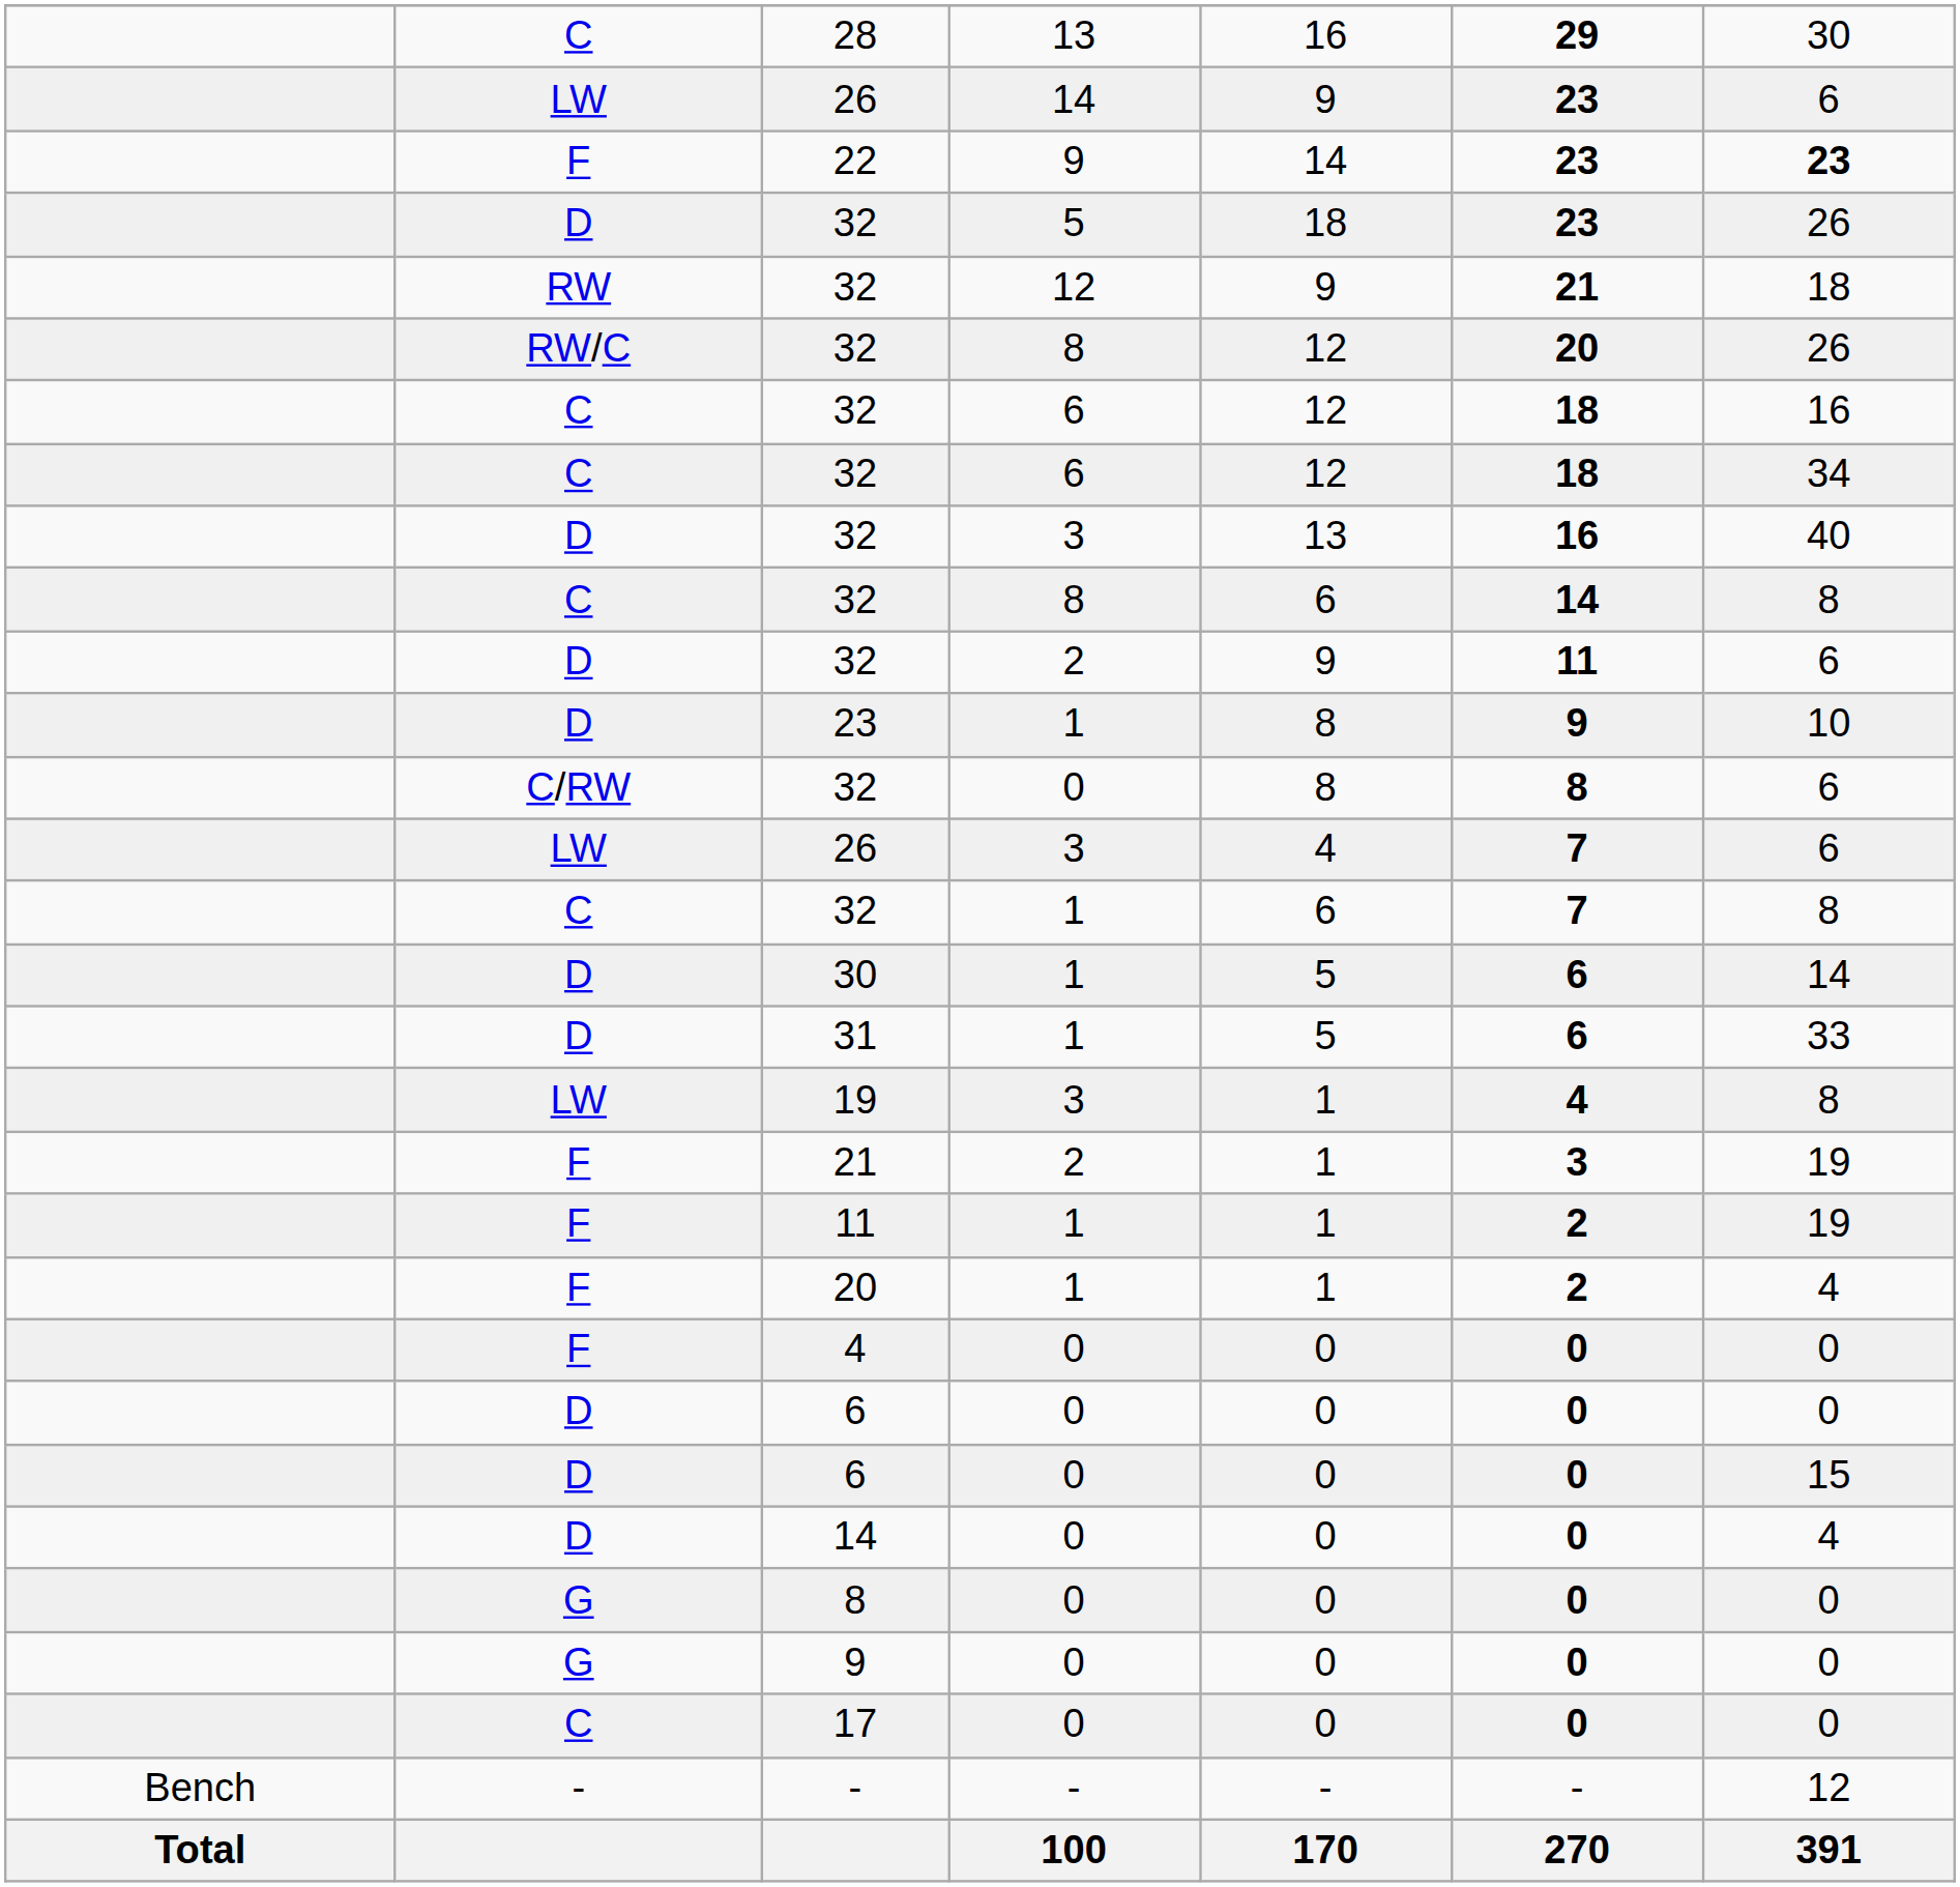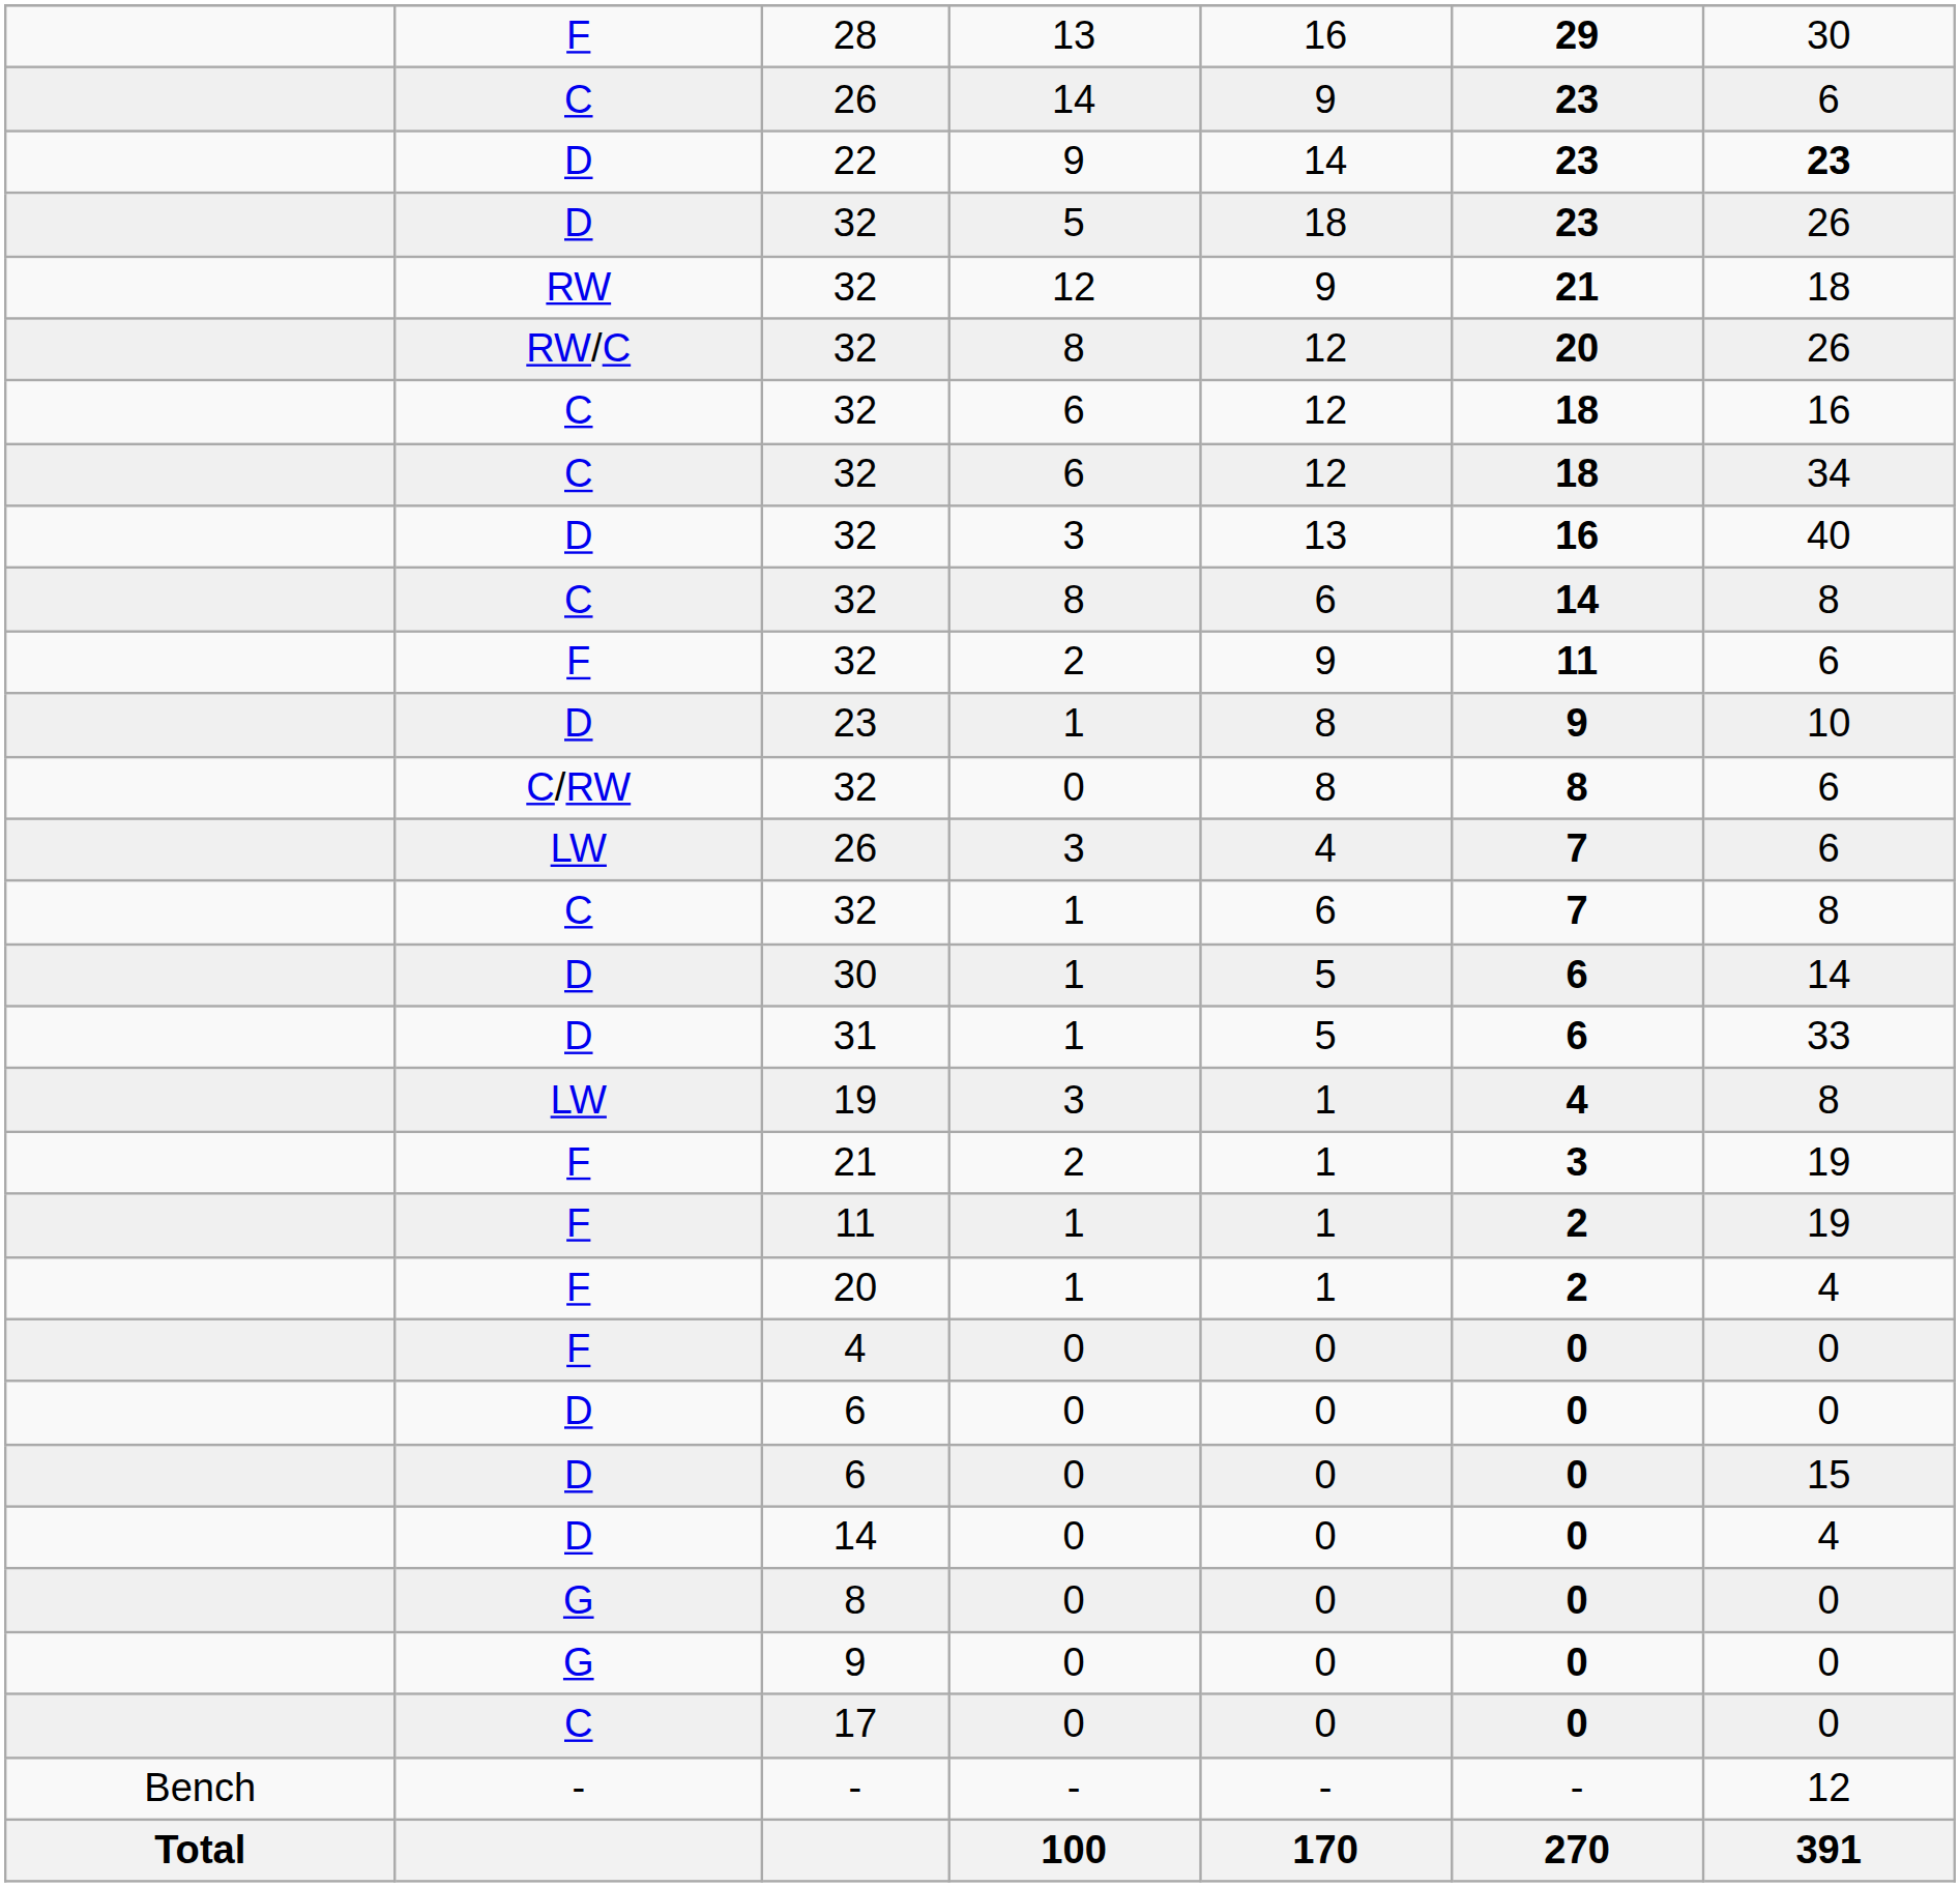 <table class="wikitable sortable" width ="50%">
 <tr align="center">
 </tr>
 <tr align="center" bgcolor="">
 <td></td>
-<td><a href='#'>C</a></td>
+<td><a href='#'>F</a></td>
 <td>28</td>
 <td>13</td>
 <td>16</td>
 <td><strong>29</strong></td>
 <td>30</td>
 </tr>
 <tr align="center" bgcolor="f0f0f0">
 <td></td>
-<td><a href='#'>LW</a></td>
+<td><a href='#'>C</a></td>
 <td>26</td>
 <td>14</td>
 <td>9</td>
 <td><strong>23</strong></td>
 <td>6</td>
 </tr>
 <tr align="center" bgcolor="">
 <td></td>
-<td><a href='#'>F</a></td>
+<td><a href='#'>D</a></td>
 <td>22</td>
 <td>9</td>
 <td>14</td>
 <td><strong>23</strong></td>
 <td><strong>23</strong></td>
 </tr>
 <tr align="center" bgcolor="f0f0f0">
 <td></td>
 <td><a href='#'>D</a></td>
 <td>32</td>
 <td>5</td>
 <td>18</td>
 <td><strong>23</strong></td>
 <td>26</td>
 </tr>
 <tr align="center" bgcolor="">
 <td></td>
 <td><a href='#'>RW</a></td>
 <td>32</td>
 <td>12</td>
 <td>9</td>
 <td><strong>21</strong></td>
 <td>18</td>
 </tr>
 <tr align="center" bgcolor="f0f0f0">
 <td></td>
 <td><a href='#'>RW</a>/<a href='#'>C</a></td>
 <td>32</td>
 <td>8</td>
 <td>12</td>
 <td><strong>20</strong></td>
 <td>26</td>
 </tr>
 <tr align="center" bgcolor="">
 <td></td>
 <td><a href='#'>C</a></td>
 <td>32</td>
 <td>6</td>
 <td>12</td>
 <td><strong>18</strong></td>
 <td>16</td>
 </tr>
 <tr align="center" bgcolor="f0f0f0">
 <td></td>
 <td><a href='#'>C</a></td>
 <td>32</td>
 <td>6</td>
 <td>12</td>
 <td><strong>18</strong></td>
 <td>34</td>
 </tr>
 <tr align="center" bgcolor="">
 <td></td>
 <td><a href='#'>D</a></td>
 <td>32</td>
 <td>3</td>
 <td>13</td>
 <td><strong>16</strong></td>
 <td>40</td>
 </tr>
 <tr align="center" bgcolor="f0f0f0">
 <td></td>
 <td><a href='#'>C</a></td>
 <td>32</td>
 <td>8</td>
 <td>6</td>
 <td><strong>14</strong></td>
 <td>8</td>
 </tr>
 <tr align="center" bgcolor="">
 <td></td>
-<td><a href='#'>D</a></td>
+<td><a href='#'>F</a></td>
 <td>32</td>
 <td>2</td>
 <td>9</td>
 <td><strong>11</strong></td>
 <td>6</td>
 </tr>
 <tr align="center" bgcolor="f0f0f0">
 <td></td>
 <td><a href='#'>D</a></td>
 <td>23</td>
 <td>1</td>
 <td>8</td>
 <td><strong>9</strong></td>
 <td>10</td>
 </tr>
 <tr align="center" bgcolor="">
 <td></td>
 <td><a href='#'>C</a>/<a href='#'>RW</a></td>
 <td>32</td>
 <td>0</td>
 <td>8</td>
 <td><strong>8</strong></td>
 <td>6</td>
 </tr>
 <tr align="center" bgcolor="f0f0f0">
 <td></td>
 <td><a href='#'>LW</a></td>
 <td>26</td>
 <td>3</td>
 <td>4</td>
 <td><strong>7</strong></td>
 <td>6</td>
 </tr>
 <tr align="center" bgcolor="">
 <td></td>
 <td><a href='#'>C</a></td>
 <td>32</td>
 <td>1</td>
 <td>6</td>
 <td><strong>7</strong></td>
 <td>8</td>
 </tr>
 <tr align="center" bgcolor="f0f0f0">
 <td></td>
 <td><a href='#'>D</a></td>
 <td>30</td>
 <td>1</td>
 <td>5</td>
 <td><strong>6</strong></td>
 <td>14</td>
 </tr>
 <tr align="center" bgcolor="">
 <td></td>
 <td><a href='#'>D</a></td>
 <td>31</td>
 <td>1</td>
 <td>5</td>
 <td><strong>6</strong></td>
 <td>33</td>
 </tr>
 <tr align="center" bgcolor="f0f0f0">
 <td></td>
 <td><a href='#'>LW</a></td>
 <td>19</td>
 <td>3</td>
 <td>1</td>
 <td><strong>4</strong></td>
 <td>8</td>
 </tr>
 <tr align="center" bgcolor="">
 <td></td>
 <td><a href='#'>F</a></td>
 <td>21</td>
 <td>2</td>
 <td>1</td>
 <td><strong>3</strong></td>
 <td>19</td>
 </tr>
 <tr align="center" bgcolor="f0f0f0">
 <td></td>
 <td><a href='#'>F</a></td>
 <td>11</td>
 <td>1</td>
 <td>1</td>
 <td><strong>2</strong></td>
 <td>19</td>
 </tr>
 <tr align="center" bgcolor="">
 <td></td>
 <td><a href='#'>F</a></td>
 <td>20</td>
 <td>1</td>
 <td>1</td>
 <td><strong>2</strong></td>
 <td>4</td>
 </tr>
 <tr align="center" bgcolor="f0f0f0">
 <td></td>
 <td><a href='#'>F</a></td>
 <td>4</td>
 <td>0</td>
 <td>0</td>
 <td><strong>0</strong></td>
 <td>0</td>
 </tr>
 <tr align="center" bgcolor="">
 <td></td>
 <td><a href='#'>D</a></td>
 <td>6</td>
 <td>0</td>
 <td>0</td>
 <td><strong>0</strong></td>
 <td>0</td>
 </tr>
 <tr align="center" bgcolor="f0f0f0">
 <td></td>
 <td><a href='#'>D</a></td>
 <td>6</td>
 <td>0</td>
 <td>0</td>
 <td><strong>0</strong></td>
 <td>15</td>
 </tr>
 <tr align="center" bgcolor="">
 <td></td>
 <td><a href='#'>D</a></td>
 <td>14</td>
 <td>0</td>
 <td>0</td>
 <td><strong>0</strong></td>
 <td>4</td>
 </tr>
 <tr align="center" bgcolor="f0f0f0">
 <td></td>
 <td><a href='#'>G</a></td>
 <td>8</td>
 <td>0</td>
 <td>0</td>
 <td><strong>0</strong></td>
 <td>0</td>
 </tr>
 <tr align="center" bgcolor="">
 <td></td>
 <td><a href='#'>G</a></td>
 <td>9</td>
 <td>0</td>
 <td>0</td>
 <td><strong>0</strong></td>
 <td>0</td>
 </tr>
 <tr align="center" bgcolor="f0f0f0">
 <td></td>
 <td><a href='#'>C</a></td>
 <td>17</td>
 <td>0</td>
 <td>0</td>
 <td><strong>0</strong></td>
 <td>0</td>
 </tr>
 <tr align="center" bgcolor="">
 <td>Bench</td>
 <td>-</td>
 <td>-</td>
 <td>-</td>
 <td>-</td>
 <td>-</td>
 <td>12</td>
 </tr>
 <tr>
 <th>Total</th>
 <th></th>
 <th></th>
 <th>100</th>
 <th>170</th>
 <th>270</th>
 <th>391</th>
 </tr>
 </table>
